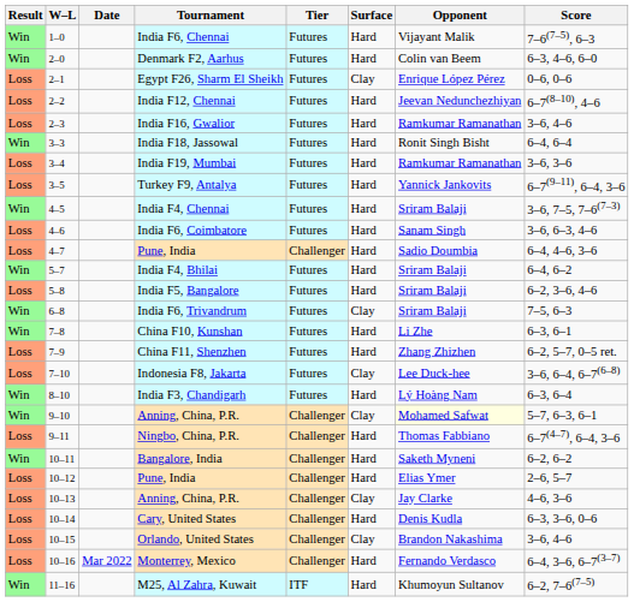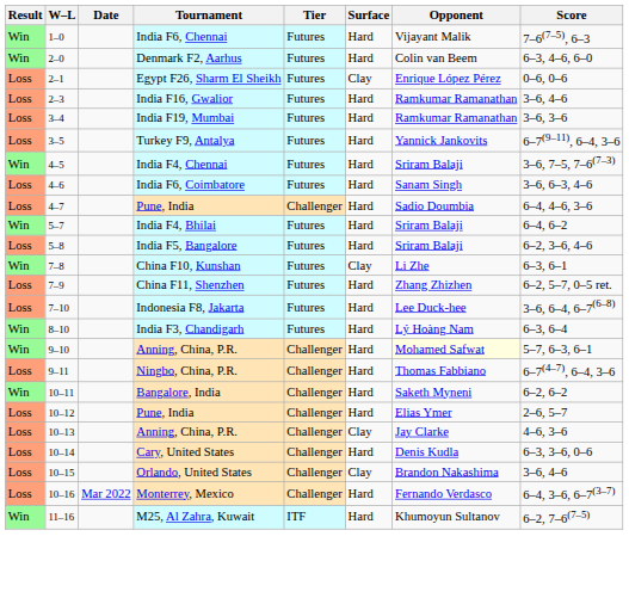 <table class="sortable wikitable">
 <tr>
 <th>Result</th>
 <th class="unsortable">W–L</th>
 <th>Date</th>
 <th>Tournament</th>
 <th>Tier</th>
 <th>Surface</th>
 <th>Opponent</th>
 <th class="unsortable">Score</th>
 </tr>
 <tr>
 <td bgcolor=98fb98>Win</td>
 <td><small>1–0</small></td>
 <td></td>
 <td style="background:#cffcff;">India F6, <a href='#'>Chennai</a></td>
 <td style="background:#cffcff;">Futures</td>
 <td>Hard</td>
 <td> Vijayant Malik</td>
 <td>7–6<sup>(7–5)</sup>, 6–3</td>
 </tr>
 <tr>
 <td bgcolor=98fb98>Win</td>
 <td><small>2–0</small></td>
 <td></td>
 <td style="background:#cffcff;">Denmark F2, <a href='#'>Aarhus</a></td>
 <td style="background:#cffcff;">Futures</td>
 <td>Hard</td>
 <td> Colin van Beem</td>
 <td>6–3, 4–6, 6–0</td>
 </tr>
 <tr>
 <td bgcolor=ffa07a>Loss</td>
 <td><small>2–1</small></td>
 <td></td>
 <td style="background:#cffcff;">Egypt F26, <a href='#'>Sharm El Sheikh</a></td>
 <td style="background:#cffcff;">Futures</td>
 <td>Clay</td>
 <td> <a href='#'>Enrique López Pérez</a></td>
 <td>0–6, 0–6</td>
 </tr>
 <tr>
 <td bgcolor=ffa07a>Loss</td>
-<td><small>2–2</small></td>
-<td></td>
-<td style="background:#cffcff;">India F12, <a href='#'>Chennai</a></td>
-<td style="background:#cffcff;">Futures</td>
-<td>Hard</td>
-<td> <a href='#'>Jeevan Nedunchezhiyan</a></td>
-<td>6–7<sup>(8–10)</sup>, 4–6</td>
-</tr>
-<tr>
-<td bgcolor=ffa07a>Loss</td>
 <td><small>2–3</small></td>
 <td></td>
 <td style="background:#cffcff;">India F16, <a href='#'>Gwalior</a></td>
 <td style="background:#cffcff;">Futures</td>
 <td>Hard</td>
 <td> <a href='#'>Ramkumar Ramanathan</a></td>
 <td>3–6, 4–6</td>
-</tr>
-<tr>
-<td bgcolor=98FB98>Win</td>
-<td><small>3–3</small></td>
-<td></td>
-<td style="background:#cffcff;">India F18, Jassowal</td>
-<td style="background:#cffcff;">Futures</td>
-<td>Hard</td>
-<td> Ronit Singh Bisht</td>
-<td>6–4, 6–4</td>
 </tr>
 <tr>
 <td bgcolor=FFA07A>Loss</td>
 <td><small>3–4</small></td>
 <td></td>
 <td style="background:#cffcff;">India F19, <a href='#'>Mumbai</a></td>
 <td style="background:#cffcff;">Futures</td>
 <td>Hard</td>
 <td> <a href='#'>Ramkumar Ramanathan</a></td>
 <td>3–6, 3–6</td>
 </tr>
 <tr>
 <td bgcolor=FFA07A>Loss</td>
 <td><small>3–5</small></td>
 <td></td>
 <td style="background:#cffcff;">Turkey F9, <a href='#'>Antalya</a></td>
 <td style="background:#cffcff;">Futures</td>
 <td>Hard</td>
 <td> <a href='#'>Yannick Jankovits</a></td>
 <td>6–7<sup>(9–11)</sup>, 6–4, 3–6</td>
 </tr>
 <tr>
 <td bgcolor=98FB98>Win</td>
 <td><small>4–5</small></td>
 <td></td>
 <td style="background:#cffcff;">India F4, <a href='#'>Chennai</a></td>
 <td style="background:#cffcff;">Futures</td>
 <td>Hard</td>
 <td> <a href='#'>Sriram Balaji</a></td>
 <td>3–6, 7–5, 7–6<sup>(7–3)</sup></td>
 </tr>
 <tr>
 <td bgcolor=FFA07A>Loss</td>
 <td><small>4–6</small></td>
 <td></td>
 <td style="background:#cffcff;">India F6, <a href='#'>Coimbatore</a></td>
 <td style="background:#cffcff;">Futures</td>
 <td>Hard</td>
 <td> <a href='#'>Sanam Singh</a></td>
 <td>3–6, 6–3, 4–6</td>
 </tr>
 <tr>
 <td bgcolor=ffa07a>Loss</td>
 <td><small>4–7</small></td>
 <td><a href='#'></a></td>
 <td style="background:moccasin;"><a href='#'>Pune</a>, India</td>
 <td style="background:moccasin;">Challenger</td>
 <td>Hard</td>
 <td> <a href='#'>Sadio Doumbia</a></td>
 <td>6–4, 4–6, 3–6</td>
 </tr>
 <tr>
 <td bgcolor=98FB98>Win</td>
 <td><small>5–7</small></td>
 <td></td>
 <td style="background:#cffcff;">India F4, <a href='#'>Bhilai</a></td>
 <td style="background:#cffcff;">Futures</td>
 <td>Hard</td>
 <td> <a href='#'>Sriram Balaji</a></td>
 <td>6–4, 6–2</td>
 </tr>
 <tr>
 <td bgcolor=FFA07A>Loss</td>
 <td><small>5–8</small></td>
 <td></td>
 <td style="background:#cffcff;">India F5, <a href='#'>Bangalore</a></td>
 <td style="background:#cffcff;">Futures</td>
 <td>Hard</td>
 <td> <a href='#'>Sriram Balaji</a></td>
 <td>6–2, 3–6, 4–6</td>
 </tr>
 <tr>
 <td bgcolor=98FB98>Win</td>
-<td><small>6–8</small></td>
-<td></td>
-<td style="background:#cffcff;">India F6, <a href='#'>Trivandrum</a></td>
-<td style="background:#cffcff;">Futures</td>
-<td>Clay</td>
-<td> <a href='#'>Sriram Balaji</a></td>
-<td>7–5, 6–3</td>
-</tr>
-<tr>
-<td bgcolor=98FB98>Win</td>
 <td><small>7–8</small></td>
 <td></td>
 <td style="background:#cffcff;">China F10, <a href='#'>Kunshan</a></td>
 <td style="background:#cffcff;">Futures</td>
-<td>Hard</td>
+<td>Clay</td>
 <td> <a href='#'>Li Zhe</a></td>
 <td>6–3, 6–1</td>
 </tr>
 <tr>
 <td bgcolor=FFA07A>Loss</td>
 <td><small>7–9</small></td>
 <td></td>
 <td style="background:#cffcff;">China F11, <a href='#'>Shenzhen</a></td>
 <td style="background:#cffcff;">Futures</td>
 <td>Hard</td>
 <td> <a href='#'>Zhang Zhizhen</a></td>
 <td>6–2, 5–7, 0–5 ret.</td>
 </tr>
 <tr>
 <td bgcolor=FFA07A>Loss</td>
 <td><small>7–10</small></td>
 <td></td>
 <td style="background:#cffcff;">Indonesia F8, <a href='#'>Jakarta</a></td>
 <td style="background:#cffcff;">Futures</td>
-<td>Clay</td>
+<td>Hard</td>
 <td> <a href='#'>Lee Duck-hee</a></td>
 <td>3–6, 6–4, 6–7<sup>(6–8)</sup></td>
 </tr>
 <tr>
 <td bgcolor=98FB98>Win</td>
 <td><small>8–10</small></td>
 <td></td>
 <td style="background:#cffcff;">India F3, <a href='#'>Chandigarh</a></td>
 <td style="background:#cffcff;">Futures</td>
 <td>Hard</td>
 <td> <a href='#'>Lý Hoàng Nam</a></td>
 <td>6–3, 6–4</td>
 </tr>
 <tr>
 <td bgcolor=98FB98>Win</td>
 <td><small>9–10</small></td>
 <td><a href='#'></a></td>
 <td style="background:moccasin;"><a href='#'>Anning</a>, China, P.R.</td>
 <td style="background:moccasin;">Challenger</td>
-<td>Clay</td>
+<td>Hard</td>
 <td style="background: lightyellow;"> <a href='#'>Mohamed Safwat</a></td>
 <td>5–7, 6–3, 6–1</td>
 </tr>
 <tr>
 <td bgcolor=FFA07A>Loss</td>
 <td><small>9–11</small></td>
 <td><a href='#'></a></td>
 <td style="background:moccasin;"><a href='#'>Ningbo</a>, China, P.R.</td>
 <td style="background:moccasin;">Challenger</td>
 <td>Hard</td>
 <td> <a href='#'>Thomas Fabbiano</a></td>
 <td>6–7<sup>(4–7)</sup>, 6–4, 3–6</td>
 </tr>
 <tr>
 <td bgcolor=98FB98>Win</td>
 <td><small>10–11</small></td>
 <td><a href='#'></a></td>
 <td style="background:moccasin;"><a href='#'>Bangalore</a>, India</td>
 <td style="background:moccasin;">Challenger</td>
 <td>Hard</td>
 <td> <a href='#'>Saketh Myneni</a></td>
 <td>6–2, 6–2</td>
 </tr>
 <tr>
 <td bgcolor=FFA07A>Loss</td>
 <td><small>10–12</small></td>
 <td><a href='#'></a></td>
 <td style="background:moccasin;"><a href='#'>Pune</a>, India</td>
 <td style="background:moccasin;">Challenger</td>
 <td>Hard</td>
 <td> <a href='#'>Elias Ymer</a></td>
 <td>2–6, 5–7</td>
 </tr>
 <tr>
 <td bgcolor=FFA07A>Loss</td>
 <td><small>10–13</small></td>
 <td><a href='#'></a></td>
 <td style="background:moccasin;"><a href='#'>Anning</a>, China, P.R.</td>
 <td style="background:moccasin;">Challenger</td>
 <td>Clay</td>
 <td> <a href='#'>Jay Clarke</a></td>
 <td>4–6, 3–6</td>
 </tr>
 <tr>
 <td bgcolor=FFA07A>Loss</td>
 <td><small>10–14</small></td>
 <td><a href='#'></a></td>
 <td style="background:moccasin;"><a href='#'>Cary</a>, United States</td>
 <td style="background:moccasin;">Challenger</td>
 <td>Hard</td>
 <td> <a href='#'>Denis Kudla</a></td>
 <td>6–3, 3–6, 0–6</td>
 </tr>
 <tr>
 <td bgcolor=FFA07A>Loss</td>
 <td><small>10–15</small></td>
 <td><a href='#'></a></td>
 <td style="background:moccasin;"><a href='#'>Orlando</a>, United States</td>
 <td style="background:moccasin;">Challenger</td>
 <td>Clay</td>
 <td> <a href='#'>Brandon Nakashima</a></td>
 <td>3–6, 4–6</td>
 </tr>
 <tr>
 <td bgcolor=FFA07A>Loss</td>
 <td><small>10–16</small></td>
 <td><a href='#'>Mar 2022</a></td>
 <td style="background:moccasin;"><a href='#'>Monterrey</a>, Mexico</td>
 <td style="background:moccasin;">Challenger</td>
 <td>Hard</td>
 <td> <a href='#'>Fernando Verdasco</a></td>
 <td>6–4, 3–6, 6–7<sup>(3–7)</sup></td>
 </tr>
 <tr>
 <td bgcolor=98fb98>Win</td>
 <td><small>11–16</small></td>
 <td></td>
 <td style="background:#cffcff;">M25, <a href='#'>Al Zahra</a>, Kuwait</td>
 <td style="background:#cffcff;">ITF</td>
 <td>Hard</td>
 <td> Khumoyun Sultanov</td>
 <td>6–2, 7–6<sup>(7–5)</sup></td>
 </tr>
 </table>
